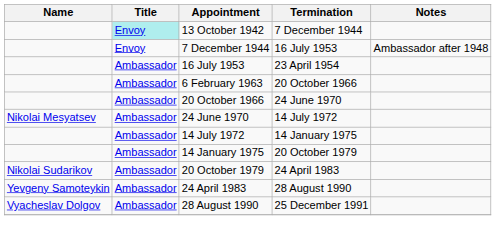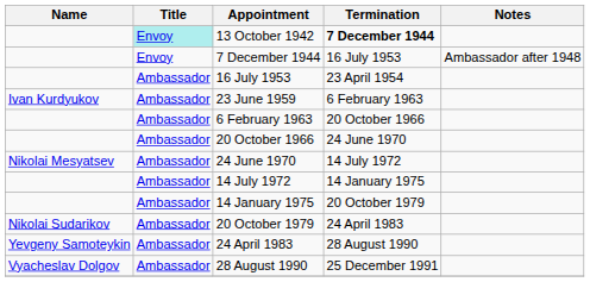 <table class="wikitable">
 <tr valign="middle">
 <th>Name</th>
 <th>Title</th>
 <th>Appointment</th>
 <th>Termination</th>
 <th>Notes</th>
 </tr>
 <tr>
 <td></td>
 <td style="background: paleturquoise;"><a href='#'>Envoy</a></td>
 <td>13 October 1942</td>
-<td>7 December 1944</td>
+<td><strong>7 December 1944</strong></td>
 <td></td>
 </tr>
 <tr>
 <td></td>
 <td><a href='#'>Envoy</a></td>
 <td>7 December 1944</td>
 <td>16 July 1953</td>
 <td>Ambassador after 1948</td>
 </tr>
 <tr>
 <td></td>
 <td><a href='#'>Ambassador</a></td>
 <td>16 July 1953</td>
 <td>23 April 1954</td>
+<td></td>
+</tr>
+<tr>
+<td><a href='#'>Ivan Kurdyukov</a></td>
+<td><a href='#'>Ambassador</a></td>
+<td>23 June 1959</td>
+<td>6 February 1963</td>
 <td></td>
 </tr>
 <tr>
 <td></td>
 <td><a href='#'>Ambassador</a></td>
 <td>6 February 1963</td>
 <td>20 October 1966</td>
 <td></td>
 </tr>
 <tr>
 <td></td>
 <td><a href='#'>Ambassador</a></td>
 <td>20 October 1966</td>
 <td>24 June 1970</td>
 <td></td>
 </tr>
 <tr>
 <td><a href='#'>Nikolai Mesyatsev</a></td>
 <td><a href='#'>Ambassador</a></td>
 <td>24 June 1970</td>
 <td>14 July 1972</td>
 <td></td>
 </tr>
 <tr>
 <td></td>
 <td><a href='#'>Ambassador</a></td>
 <td>14 July 1972</td>
 <td>14 January 1975</td>
 <td></td>
 </tr>
 <tr>
 <td></td>
 <td><a href='#'>Ambassador</a></td>
 <td>14 January 1975</td>
 <td>20 October 1979</td>
 <td></td>
 </tr>
 <tr>
 <td><a href='#'>Nikolai Sudarikov</a></td>
 <td><a href='#'>Ambassador</a></td>
 <td>20 October 1979</td>
 <td>24 April 1983</td>
 <td></td>
 </tr>
 <tr>
 <td><a href='#'>Yevgeny Samoteykin</a></td>
 <td><a href='#'>Ambassador</a></td>
 <td>24 April 1983</td>
 <td>28 August 1990</td>
 <td></td>
 </tr>
 <tr>
 <td><a href='#'>Vyacheslav Dolgov</a></td>
 <td><a href='#'>Ambassador</a></td>
 <td>28 August 1990</td>
 <td>25 December 1991</td>
 <td></td>
 </tr>
 <tr>
 </tr>
 </table>
